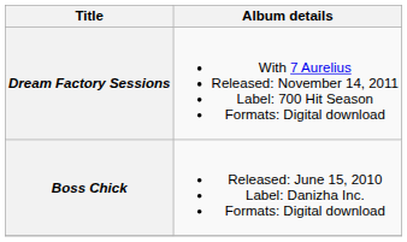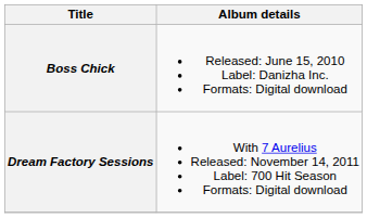 <table class="wikitable plainrowheaders" style="text-align:center;">
 <tr>
 <th scope="col">Title</th>
 <th scope="col">Album details</th>
 </tr>
 <tr>
+<th scope="row"><em>Boss Chick</em></th>
+<td><br><ul><li>Released: June 15, 2010</li><li>Label: Danizha Inc.</li><li>Formats: Digital download</li></ul></td>
+</tr>
+<tr>
 <th scope="row"><em>Dream Factory Sessions</em></th>
 <td><br><ul><li>With <a href='#'>7 Aurelius</a></li><li>Released: November 14, 2011</li><li>Label: 700 Hit Season</li><li>Formats: Digital download</li></ul></td>
 </tr>
 <tr>
-<th scope="row"><em>Boss Chick</em></th>
-<td><br><ul><li>Released: June 15, 2010</li><li>Label: Danizha Inc.</li><li>Formats: Digital download</li></ul></td>
-</tr>
-<tr>
 </tr>
 </table>
